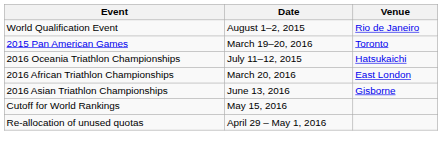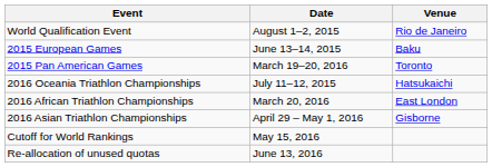 <table class="wikitable" width=700>
 <tr>
 <th>Event</th>
 <th>Date</th>
 <th>Venue</th>
 </tr>
 <tr>
 <td>World Qualification Event</td>
 <td>August 1–2, 2015</td>
 <td> <a href='#'>Rio de Janeiro</a></td>
+</tr>
+<tr>
+<td><a href='#'>2015 European Games</a></td>
+<td>June 13–14, 2015</td>
+<td> <a href='#'>Baku</a></td>
 </tr>
 <tr>
 <td><a href='#'>2015 Pan American Games</a></td>
 <td>March 19–20, 2016</td>
 <td> <a href='#'>Toronto</a></td>
 </tr>
 <tr>
 <td>2016 Oceania Triathlon Championships</td>
 <td>July 11–12, 2015</td>
 <td> <a href='#'>Hatsukaichi</a></td>
 </tr>
 <tr>
 <td>2016 African Triathlon Championships</td>
 <td>March 20, 2016</td>
 <td> <a href='#'>East London</a></td>
 </tr>
 <tr>
 <td>2016 Asian Triathlon Championships</td>
-<td>June 13, 2016</td>
+<td>April 29 – May 1, 2016</td>
 <td> <a href='#'>Gisborne</a></td>
 </tr>
 <tr>
 <td>Cutoff for World Rankings</td>
 <td>May 15, 2016</td>
 <td></td>
 </tr>
 <tr>
 <td>Re-allocation of unused quotas</td>
-<td>April 29 – May 1, 2016</td>
+<td>June 13, 2016</td>
 <td></td>
 </tr>
 </table>
